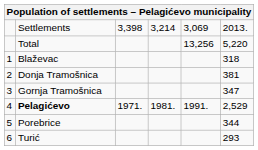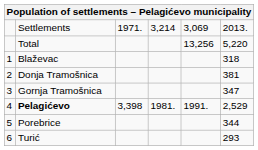 <table class="wikitable">
 <tr>
 <th colspan="6">Population of settlements – Pelagićevo municipality</th>
 </tr>
 <tr>
 <td></td>
 <td>Settlements</td>
-<td>3,398</td>
+<td>1971.</td>
 <td>3,214</td>
 <td>3,069</td>
 <td>2013.</td>
 </tr>
 <tr>
 <td></td>
 <td>Total</td>
 <td></td>
 <td></td>
 <td>13,256</td>
 <td>5,220</td>
 </tr>
 <tr>
 <td>1</td>
 <td>Blaževac</td>
 <td></td>
 <td></td>
 <td></td>
 <td>318</td>
 </tr>
 <tr>
 <td>2</td>
 <td>Donja Tramošnica</td>
 <td></td>
 <td></td>
 <td></td>
 <td>381</td>
 </tr>
 <tr>
 <td>3</td>
 <td>Gornja Tramošnica</td>
 <td></td>
 <td></td>
 <td></td>
 <td>347</td>
 </tr>
 <tr>
 <td>4</td>
 <td><strong>Pelagićevo</strong></td>
-<td>1971.</td>
+<td>3,398</td>
 <td>1981.</td>
 <td>1991.</td>
 <td>2,529</td>
 </tr>
 <tr>
 <td>5</td>
 <td>Porebrice</td>
 <td></td>
 <td></td>
 <td></td>
 <td>344</td>
 </tr>
 <tr>
 <td>6</td>
 <td>Turić</td>
 <td></td>
 <td></td>
 <td></td>
 <td>293</td>
 </tr>
 </table>
